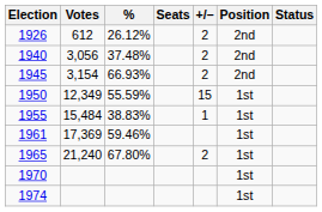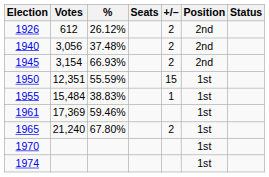 <table class=wikitable style=text-align:center>
 <tr>
 <th>Election</th>
 <th>Votes</th>
 <th>%</th>
 <th>Seats</th>
 <th>+/–</th>
 <th>Position</th>
 <th>Status</th>
 </tr>
 <tr>
 <td><a href='#'>1926</a></td>
 <td>612</td>
 <td>26.12%</td>
 <td></td>
 <td> 2</td>
 <td> 2nd</td>
 <td></td>
 </tr>
 <tr>
 <td><a href='#'>1940</a></td>
 <td>3,056</td>
 <td>37.48%</td>
 <td></td>
 <td> 2</td>
 <td> 2nd</td>
 <td></td>
 </tr>
 <tr>
 <td><a href='#'>1945</a></td>
 <td>3,154</td>
 <td>66.93%</td>
 <td></td>
 <td> 2</td>
 <td> 2nd</td>
 <td></td>
 </tr>
 <tr>
 <td><a href='#'>1950</a></td>
-<td>12,349</td>
+<td>12,351</td>
 <td>55.59%</td>
 <td></td>
 <td> 15</td>
 <td> 1st</td>
 <td></td>
 </tr>
 <tr>
 <td><a href='#'>1955</a></td>
 <td>15,484</td>
 <td>38.83%</td>
 <td></td>
 <td> 1</td>
 <td> 1st</td>
 <td></td>
 </tr>
 <tr>
 <td><a href='#'>1961</a></td>
 <td>17,369</td>
 <td>59.46%</td>
 <td></td>
 <td></td>
 <td> 1st</td>
 <td></td>
 </tr>
 <tr>
 <td><a href='#'>1965</a></td>
 <td>21,240</td>
 <td>67.80%</td>
 <td></td>
 <td> 2</td>
 <td> 1st</td>
 <td></td>
 </tr>
 <tr>
 <td><a href='#'>1970</a></td>
 <td></td>
 <td></td>
 <td></td>
 <td></td>
 <td> 1st</td>
 <td></td>
 </tr>
 <tr>
 <td><a href='#'>1974</a></td>
 <td></td>
 <td></td>
 <td></td>
 <td></td>
 <td> 1st</td>
 <td></td>
 </tr>
 </table>
